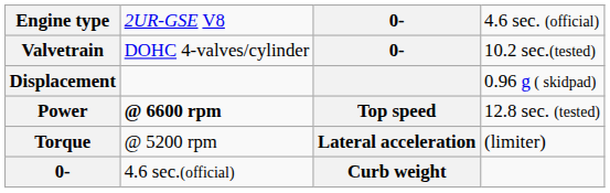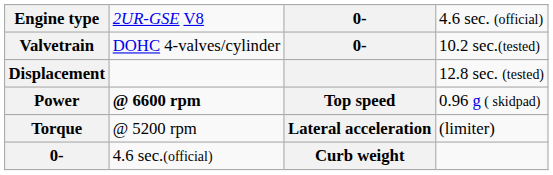 <table class="wikitable" border="1" style="font-size:95%;" style="width:%; text-align:">
 <tr>
 <th>Engine type</th>
 <td><em><a href='#'>2UR-GSE</a></em> <a href='#'>V8</a></td>
 <th>0-</th>
 <td>4.6 sec. <small>(official)</small></td>
 </tr>
 <tr>
 <th>Valvetrain</th>
 <td><a href='#'>DOHC</a> 4-valves/cylinder</td>
 <th>0-</th>
 <td>10.2 sec.<small>(tested)</small></td>
 </tr>
 <tr>
 <th>Displacement</th>
 <td></td>
 <th></th>
-<td>0.96 <a href='#'>g</a><small> ( skidpad)</small></td>
+<td>12.8 sec. <small>(tested)</small></td>
 </tr>
 <tr>
 <th>Power</th>
 <td><strong> @ 6600 rpm</strong></td>
 <th>Top speed</th>
-<td>12.8 sec. <small>(tested)</small></td>
+<td>0.96 <a href='#'>g</a><small> ( skidpad)</small></td>
 </tr>
 <tr>
 <th>Torque</th>
 <td> @ 5200 rpm</td>
 <th>Lateral acceleration</th>
 <td> (limiter)</td>
 </tr>
 <tr>
 <th>0-</th>
 <td>4.6 sec.<small>(official)</small></td>
 <th>Curb weight</th>
 <td></td>
 </tr>
 </table>
